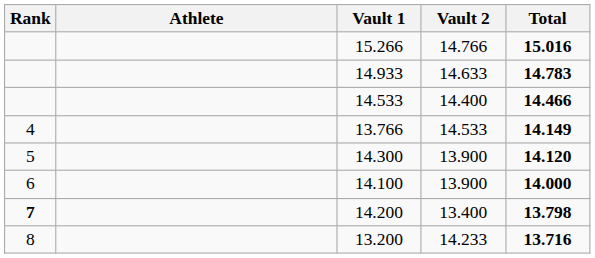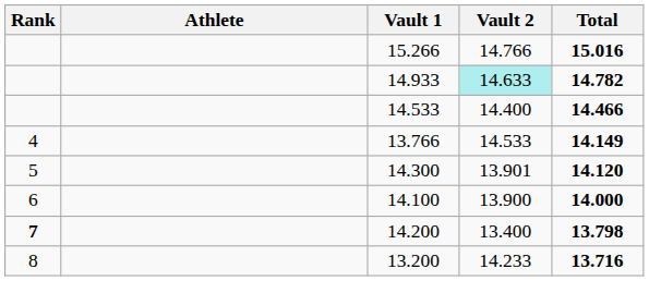 <table class=wikitable style="text-align:center">
 <tr>
 <th width=40>Rank</th>
 <th width=250>Athlete</th>
 <th width=70>Vault 1</th>
 <th width=70>Vault 2</th>
 <th width=70>Total</th>
 </tr>
 <tr>
 <td></td>
 <td align=left></td>
 <td>15.266</td>
 <td>14.766</td>
 <td><strong>15.016</strong></td>
 </tr>
 <tr>
 <td></td>
 <td align=left></td>
 <td>14.933</td>
-<td>14.633</td>
-<td><strong>14.783</strong></td>
+<td style="background: paleturquoise;">14.633</td>
+<td><strong>14.782</strong></td>
 </tr>
 <tr>
 <td></td>
 <td align=left></td>
 <td>14.533</td>
 <td>14.400</td>
 <td><strong>14.466</strong></td>
 </tr>
 <tr>
 <td>4</td>
 <td align=left></td>
 <td>13.766</td>
 <td>14.533</td>
 <td><strong>14.149</strong></td>
 </tr>
 <tr>
 <td>5</td>
 <td align=left></td>
 <td>14.300</td>
-<td>13.900</td>
+<td>13.901</td>
 <td><strong>14.120</strong></td>
 </tr>
 <tr>
 <td>6</td>
 <td align=left></td>
 <td>14.100</td>
 <td>13.900</td>
 <td><strong>14.000</strong></td>
 </tr>
 <tr>
 <td><strong>7</strong></td>
 <td align=left></td>
 <td>14.200</td>
 <td>13.400</td>
 <td><strong>13.798</strong></td>
 </tr>
 <tr>
 <td>8</td>
 <td align=left></td>
 <td>13.200</td>
 <td>14.233</td>
 <td><strong>13.716</strong></td>
 </tr>
 </table>
